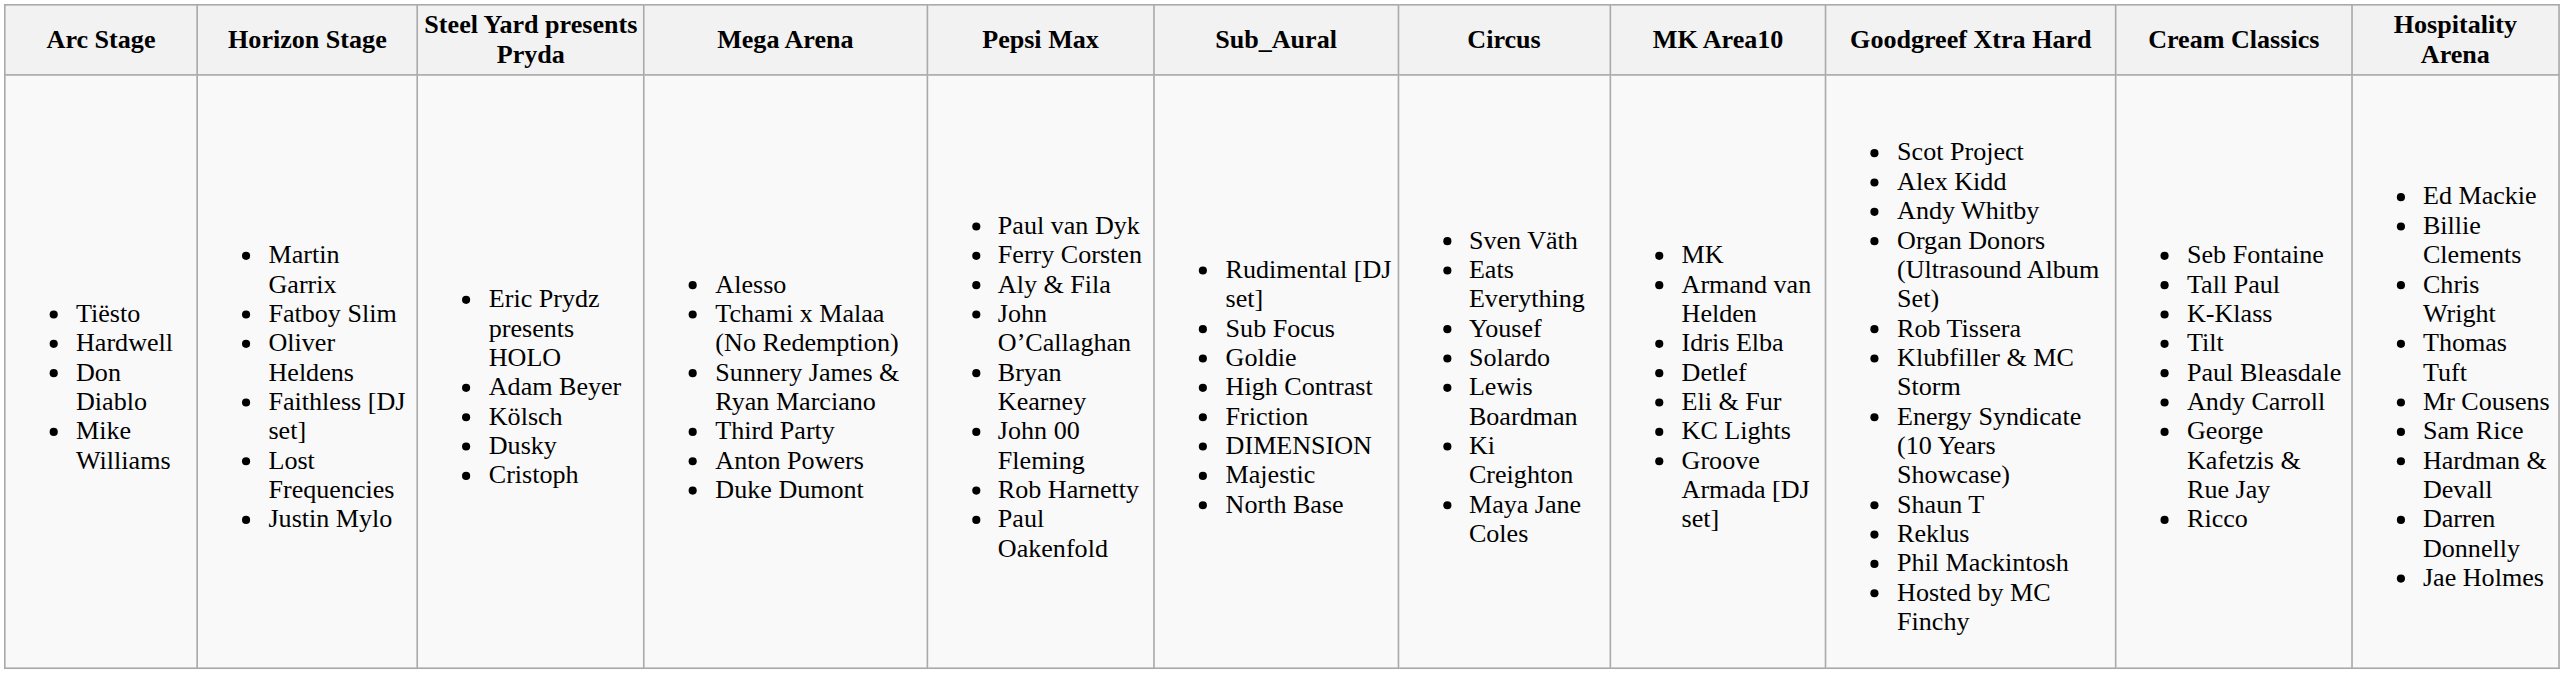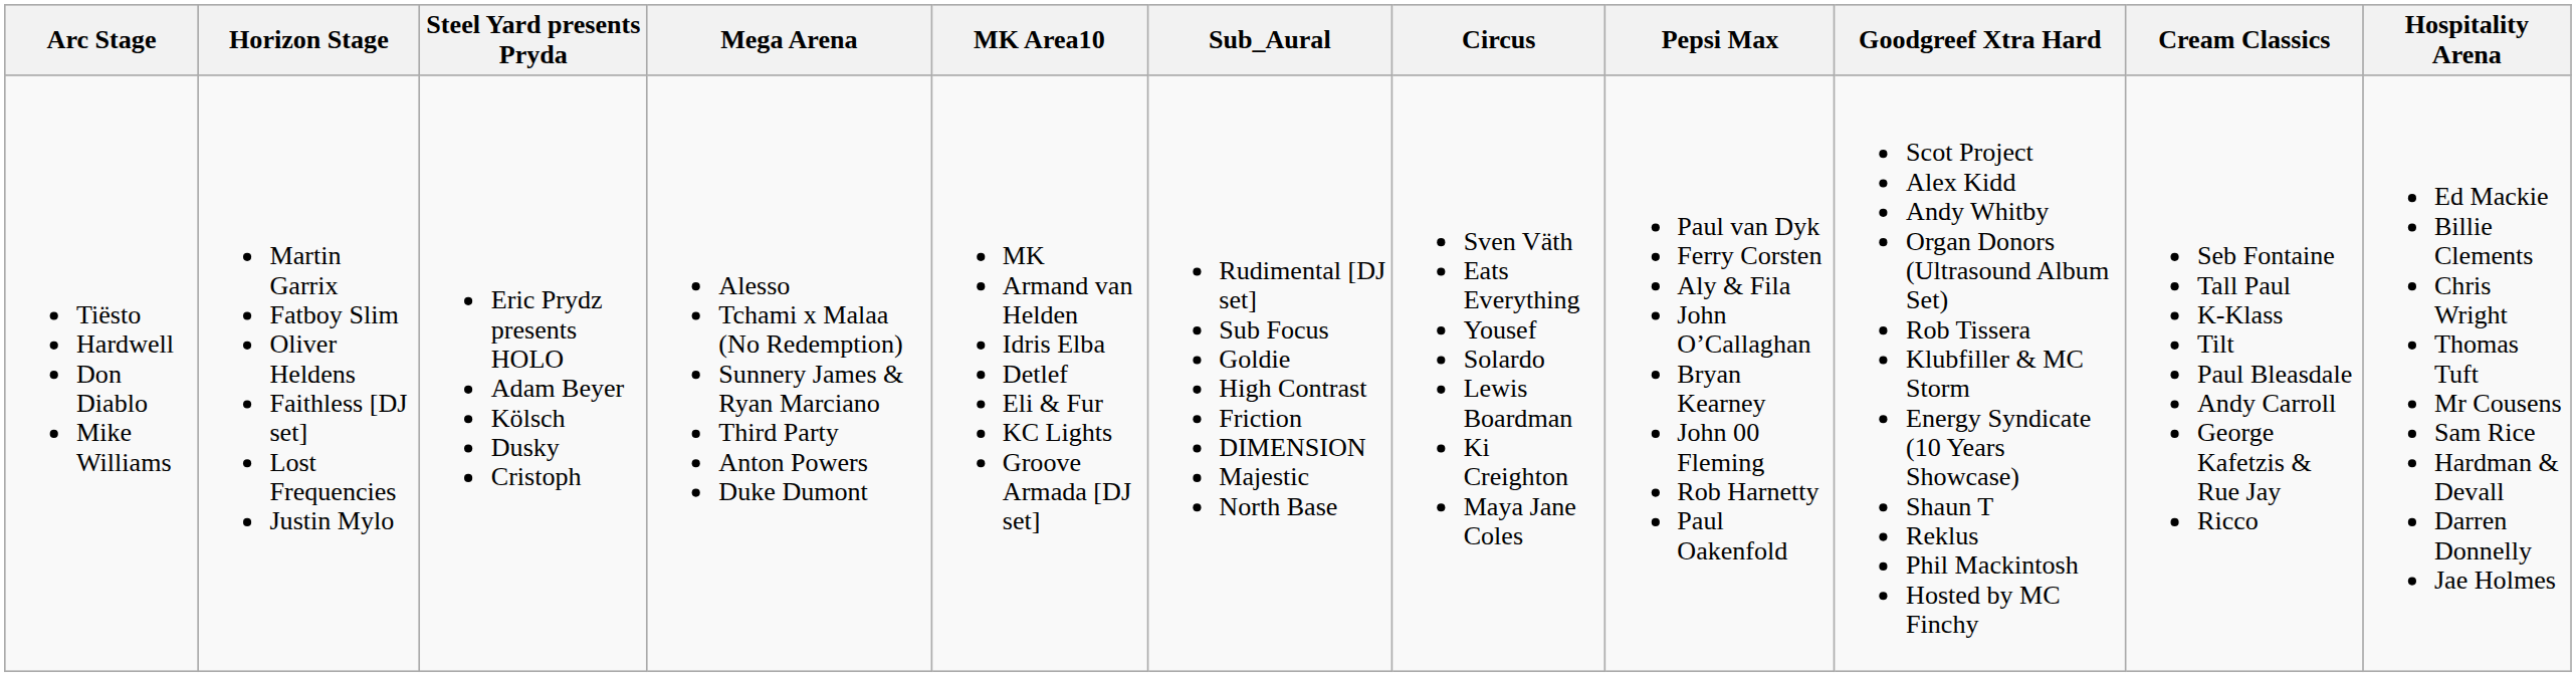 <table class="wikitable">
 <tr>
 <th>Arc Stage</th>
 <th>Horizon Stage</th>
 <th>Steel Yard presents Pryda</th>
 <th>Mega Arena</th>
-<th>Pepsi Max</th>
+<th>MK Area10</th>
 <th>Sub_Aural</th>
 <th>Circus</th>
-<th>MK Area10</th>
+<th>Pepsi Max</th>
 <th>Goodgreef Xtra Hard</th>
 <th>Cream Classics</th>
 <th>Hospitality Arena</th>
 </tr>
 <tr>
 <td><br><ul><li>Tiësto</li><li>Hardwell</li><li>Don Diablo</li><li>Mike Williams</li></ul></td>
 <td><br><ul><li>Martin Garrix</li><li>Fatboy Slim</li><li>Oliver Heldens</li><li>Faithless [DJ set]</li><li>Lost Frequencies</li><li>Justin Mylo</li></ul></td>
 <td><br><ul><li>Eric Prydz presents HOLO</li><li>Adam Beyer</li><li>Kölsch</li><li>Dusky</li><li>Cristoph</li></ul></td>
 <td><br><ul><li>Alesso</li><li>Tchami x Malaa (No Redemption)</li><li>Sunnery James & Ryan Marciano</li><li>Third Party</li><li>Anton Powers</li><li>Duke Dumont</li></ul></td>
-<td><br><ul><li>Paul van Dyk</li><li>Ferry Corsten</li><li>Aly & Fila</li><li>John O’Callaghan</li><li>Bryan Kearney</li><li>John 00 Fleming</li><li>Rob Harnetty</li><li>Paul Oakenfold</li></ul></td>
+<td><br><ul><li>MK</li><li>Armand van Helden</li><li>Idris Elba</li><li>Detlef</li><li>Eli & Fur</li><li>KC Lights</li><li>Groove Armada [DJ set]</li></ul></td>
 <td><br><ul><li>Rudimental [DJ set]</li><li>Sub Focus</li><li>Goldie</li><li>High Contrast</li><li>Friction</li><li>DIMENSION</li><li>Majestic</li><li>North Base</li></ul></td>
 <td><br><ul><li>Sven Väth</li><li>Eats Everything</li><li>Yousef</li><li>Solardo</li><li>Lewis Boardman</li><li>Ki Creighton</li><li>Maya Jane Coles</li></ul></td>
-<td><br><ul><li>MK</li><li>Armand van Helden</li><li>Idris Elba</li><li>Detlef</li><li>Eli & Fur</li><li>KC Lights</li><li>Groove Armada [DJ set]</li></ul></td>
+<td><br><ul><li>Paul van Dyk</li><li>Ferry Corsten</li><li>Aly & Fila</li><li>John O’Callaghan</li><li>Bryan Kearney</li><li>John 00 Fleming</li><li>Rob Harnetty</li><li>Paul Oakenfold</li></ul></td>
 <td><br><ul><li>Scot Project</li><li>Alex Kidd</li><li>Andy Whitby</li><li>Organ Donors (Ultrasound Album Set)</li><li>Rob Tissera</li><li>Klubfiller & MC Storm</li><li>Energy Syndicate (10 Years Showcase)</li><li>Shaun T</li><li>Reklus</li><li>Phil Mackintosh</li><li>Hosted by MC Finchy</li></ul></td>
 <td><br><ul><li>Seb Fontaine</li><li>Tall Paul</li><li>K-Klass</li><li>Tilt</li><li>Paul Bleasdale</li><li>Andy Carroll</li><li>George Kafetzis & Rue Jay</li><li>Ricco</li></ul></td>
 <td><br><ul><li>Ed Mackie</li><li>Billie Clements</li><li>Chris Wright</li><li>Thomas Tuft</li><li>Mr Cousens</li><li>Sam Rice</li><li>Hardman & Devall</li><li>Darren Donnelly</li><li>Jae Holmes</li></ul></td>
 </tr>
 </table>
